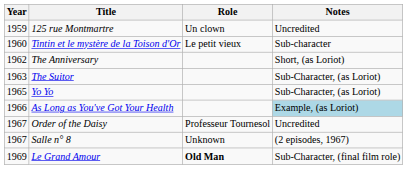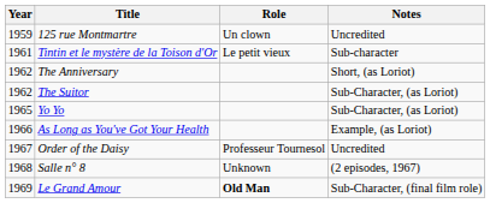 <table class="wikitable">
 <tr>
 <th>Year</th>
 <th>Title</th>
 <th>Role</th>
 <th>Notes</th>
 </tr>
 <tr>
 <td>1959</td>
 <td><em>125 rue Montmartre</em></td>
 <td>Un clown</td>
 <td>Uncredited</td>
 </tr>
 <tr>
-<td>1960</td>
+<td>1961</td>
 <td><em><a href='#'>Tintin et le mystère de la Toison d'Or</a></em></td>
 <td>Le petit vieux</td>
 <td>Sub-character</td>
 </tr>
 <tr>
 <td>1962</td>
 <td><em>The Anniversary</em></td>
 <td></td>
 <td>Short, (as Loriot)</td>
 </tr>
 <tr>
-<td>1963</td>
+<td>1962</td>
 <td><em><a href='#'>The Suitor</a></em></td>
 <td></td>
 <td>Sub-Character, (as Loriot)</td>
 </tr>
 <tr>
 <td>1965</td>
 <td><em><a href='#'>Yo Yo</a></em></td>
 <td></td>
 <td>Sub-Character, (as Loriot)</td>
 </tr>
 <tr>
 <td>1966</td>
 <td><em><a href='#'>As Long as You've Got Your Health</a></em></td>
 <td></td>
-<td style="background: lightblue;">Example, (as Loriot)</td>
+<td>Example, (as Loriot)</td>
 </tr>
 <tr>
 <td>1967</td>
 <td><em>Order of the Daisy</em></td>
 <td>Professeur Tournesol</td>
 <td>Uncredited</td>
 </tr>
 <tr>
-<td>1967</td>
+<td>1968</td>
 <td><em>Salle n° 8</em></td>
 <td>Unknown</td>
 <td>(2 episodes, 1967)</td>
 </tr>
 <tr>
 <td>1969</td>
 <td><em><a href='#'>Le Grand Amour</a></em></td>
 <td><strong>Old Man</strong></td>
 <td>Sub-Character, (final film role)</td>
 </tr>
 </table>
